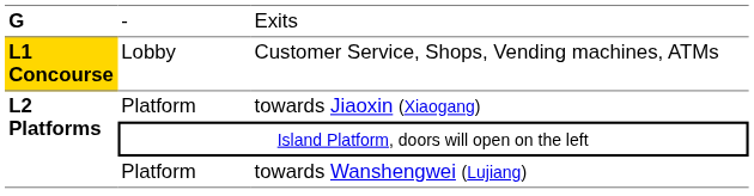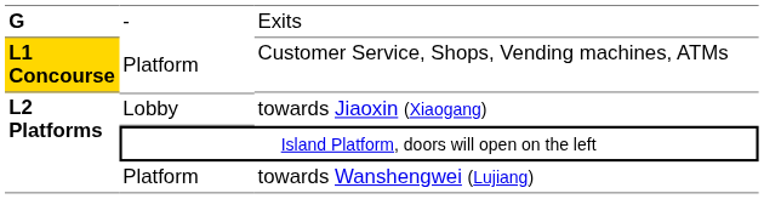 <table table border=0 cellspacing=0 cellpadding=3>
 <tr>
 <td style="border-top:solid 1px gray;" width=50 valign=top><strong>G</strong></td>
 <td style="border-top:solid 1px gray;" width=100 valign=top>-</td>
 <td style="border-top:solid 1px gray;" width=390 valign=top>Exits</td>
 </tr>
 <tr>
 <td style="background: gold; border-bottom:solid 1px gray; border-top:solid 1px gray;" valign=top width=50><strong>L1<br>Concourse</strong></td>
-<td style="border-bottom:solid 1px gray; border-top:solid 1px gray;" valign=top width=100>Lobby</td>
+<td>Platform </td>
 <td style="border-bottom:solid 1px gray; border-top:solid 1px gray;" valign=top width=390>Customer Service, Shops, Vending machines, ATMs</td>
 </tr>
 <tr>
 <td style="border-bottom:solid 1px gray;" rowspan=3 valign=top><strong>L2<br>Platforms</strong></td>
-<td>Platform </td>
+<td style="border-bottom:solid 1px gray; border-top:solid 1px gray;" valign=top width=100>Lobby</td>
 <td>  towards <a href='#'>Jiaoxin</a> <small>(<a href='#'>Xiaogang</a>)</small></td>
 </tr>
 <tr>
 <td style="border-right:solid 2px black;border-left:solid 2px black;border-top:solid 2px black;border-bottom:solid 2px black;text-align:center;" colspan=2><small><a href='#'>Island Platform</a>, doors will open on the left</small></td>
 </tr>
 <tr>
 <td style="border-bottom:solid 1px gray;">Platform </td>
 <td style="border-bottom:solid 1px gray;"> towards <a href='#'>Wanshengwei</a> <small>(<a href='#'>Lujiang</a>)</small> </td>
 </tr>
 </table>
